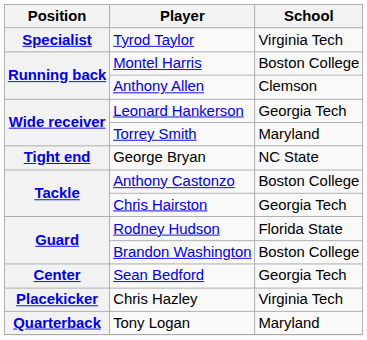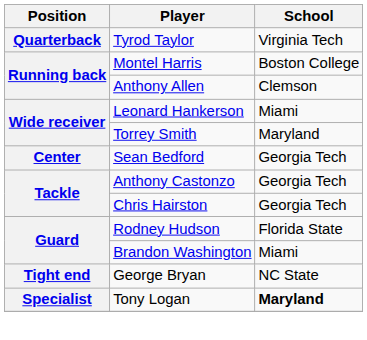 <table class="wikitable">
 <tr>
 <th>Position</th>
 <th>Player</th>
 <th>School</th>
 </tr>
 <tr>
-<th rowspan="1"><a href='#'>Specialist</a></th>
+<th rowspan="1"><a href='#'>Quarterback</a></th>
 <td><a href='#'>Tyrod Taylor</a></td>
 <td>Virginia Tech</td>
 </tr>
 <tr>
 <th rowspan="2"><a href='#'>Running back</a></th>
 <td><a href='#'>Montel Harris</a></td>
 <td>Boston College</td>
 </tr>
 <tr>
 <td><a href='#'>Anthony Allen</a></td>
 <td>Clemson</td>
 </tr>
 <tr>
 <th rowspan="2"><a href='#'>Wide receiver</a></th>
 <td><a href='#'>Leonard Hankerson</a></td>
-<td>Georgia Tech</td>
+<td>Miami</td>
 </tr>
 <tr>
 <td><a href='#'>Torrey Smith</a></td>
 <td>Maryland</td>
 </tr>
 <tr>
-<th rowspan="1"><a href='#'>Tight end</a></th>
-<td>George Bryan</td>
-<td>NC State</td>
+<th rowspan="1"><a href='#'>Center</a></th>
+<td><a href='#'>Sean Bedford</a></td>
+<td>Georgia Tech</td>
 </tr>
 <tr>
 <th rowspan="2"><a href='#'>Tackle</a></th>
 <td><a href='#'>Anthony Castonzo</a></td>
-<td>Boston College</td>
+<td>Georgia Tech</td>
 </tr>
 <tr>
 <td><a href='#'>Chris Hairston</a></td>
 <td>Georgia Tech</td>
 </tr>
 <tr>
 <th rowspan="2"><a href='#'>Guard</a></th>
 <td><a href='#'>Rodney Hudson</a></td>
 <td>Florida State</td>
 </tr>
 <tr>
 <td><a href='#'>Brandon Washington</a></td>
-<td>Boston College</td>
+<td>Miami</td>
 </tr>
 <tr>
-<th rowspan="1"><a href='#'>Center</a></th>
-<td><a href='#'>Sean Bedford</a></td>
-<td>Georgia Tech</td>
+<th rowspan="1"><a href='#'>Tight end</a></th>
+<td>George Bryan</td>
+<td>NC State</td>
 </tr>
 <tr>
-<th rowspan="1"><a href='#'>Placekicker</a></th>
-<td>Chris Hazley</td>
-<td>Virginia Tech</td>
-</tr>
-<tr>
-<th rowspan="1"><a href='#'>Quarterback</a></th>
+<th rowspan="1"><a href='#'>Specialist</a></th>
 <td>Tony Logan</td>
-<td>Maryland</td>
+<td><strong>Maryland</strong></td>
 </tr>
 <tr>
 </tr>
 </table>
